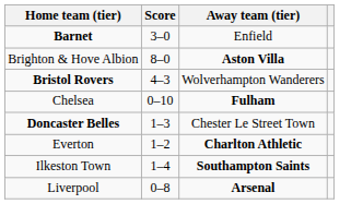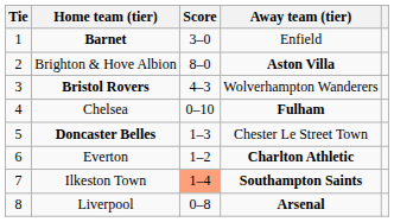 <table class="wikitable" style="text-align:center; font-size:85%">
 <tr>
+<th>Tie</th>
 <th>Home team (tier)</th>
 <th>Score</th>
 <th>Away team (tier)</th>
 <th></th>
 </tr>
 <tr>
+<td align="center">1</td>
 <td><strong>Barnet</strong></td>
 <td align="center">3–0</td>
 <td>Enfield</td>
 <td></td>
 </tr>
 <tr>
+<td align="center">2</td>
 <td>Brighton & Hove Albion</td>
 <td align="center">8–0</td>
 <td><strong>Aston Villa</strong></td>
 <td></td>
 </tr>
 <tr>
+<td align="center">3</td>
 <td><strong>Bristol Rovers</strong></td>
 <td align="center">4–3</td>
 <td>Wolverhampton Wanderers</td>
 <td></td>
 </tr>
 <tr>
+<td align="center">4</td>
 <td>Chelsea</td>
 <td align="center">0–10</td>
 <td><strong>Fulham</strong></td>
 <td></td>
 </tr>
 <tr>
+<td align="center">5</td>
 <td><strong>Doncaster Belles</strong></td>
 <td align="center">1–3</td>
 <td>Chester Le Street Town</td>
 <td></td>
 </tr>
 <tr>
+<td align="center">6</td>
 <td>Everton</td>
 <td align="center">1–2</td>
 <td><strong>Charlton Athletic</strong></td>
 <td></td>
 </tr>
 <tr>
+<td align="center">7</td>
 <td>Ilkeston Town</td>
-<td align="center">1–4</td>
+<td align="center" style="background: lightsalmon;">1–4</td>
 <td><strong>Southampton Saints</strong></td>
 <td></td>
 </tr>
 <tr>
+<td align="center">8</td>
 <td>Liverpool</td>
 <td align="center">0–8</td>
 <td><strong>Arsenal</strong></td>
 <td></td>
 </tr>
 </table>
